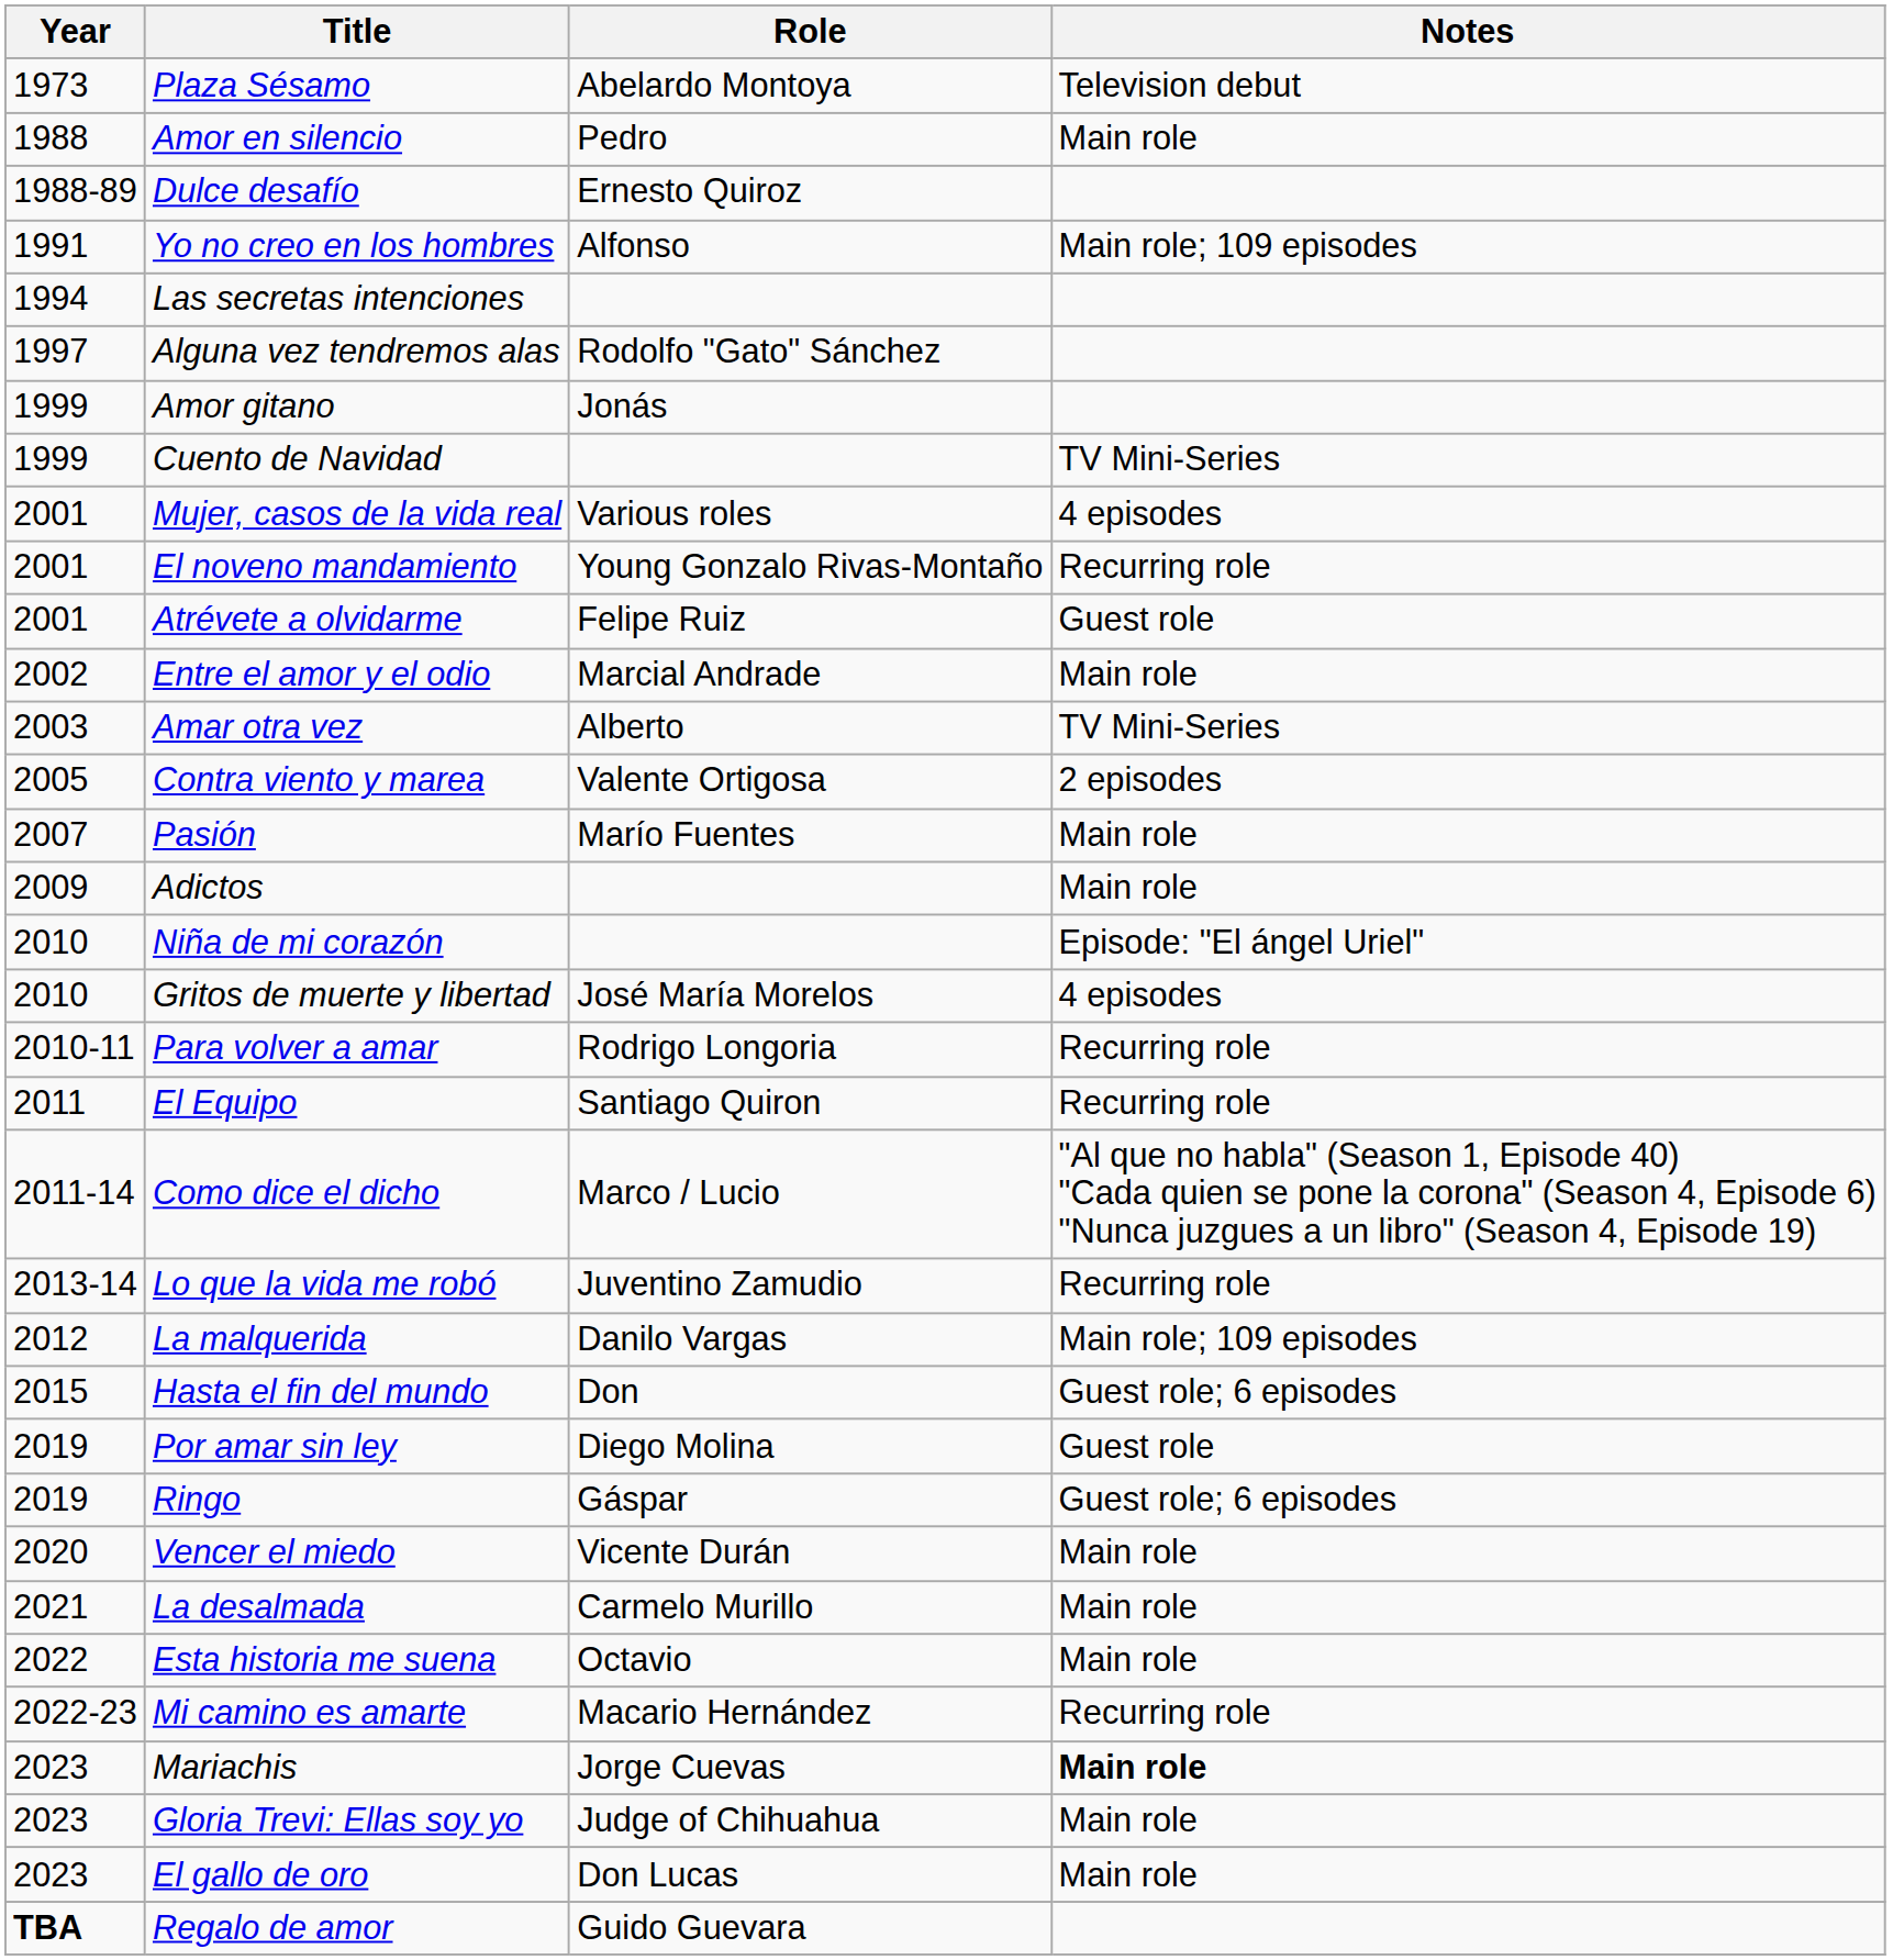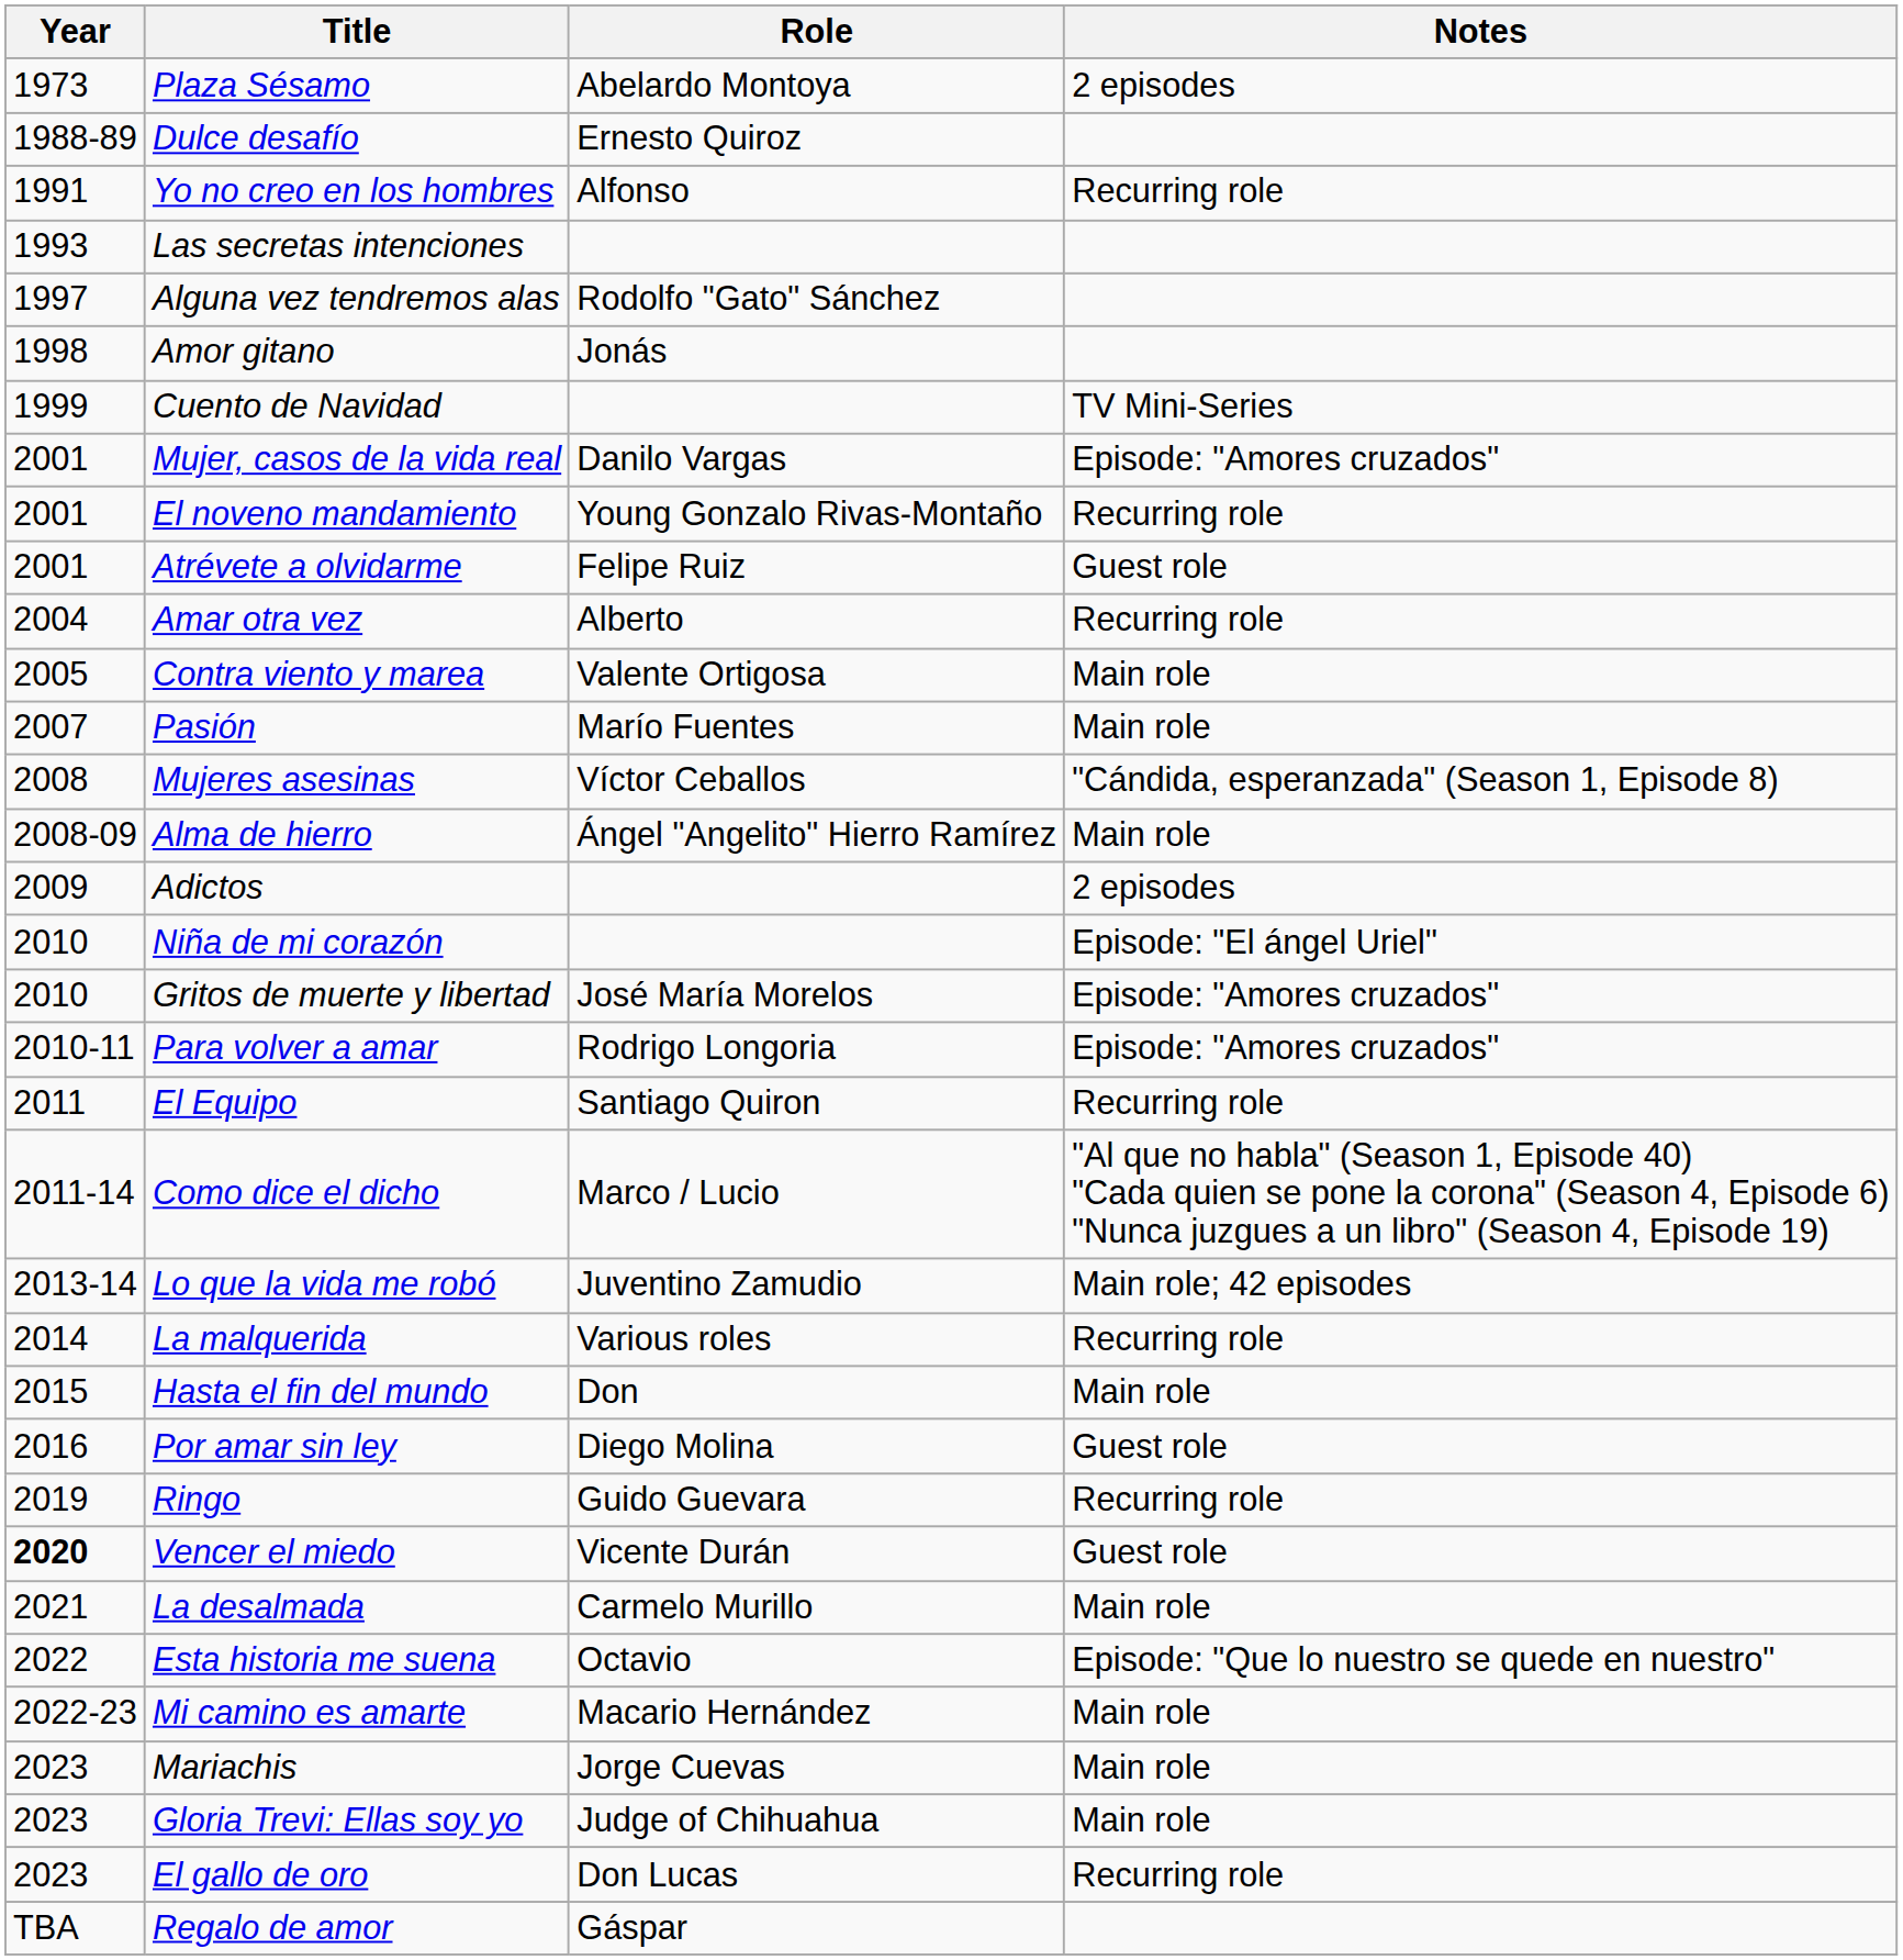 <table class="wikitable sortable">
 <tr>
 <th>Year</th>
 <th>Title</th>
 <th>Role</th>
 <th>Notes</th>
 </tr>
 <tr>
 <td>1973</td>
 <td><em><a href='#'>Plaza Sésamo</a></em></td>
 <td>Abelardo Montoya</td>
-<td>Television debut</td>
-</tr>
-<tr>
-<td>1988</td>
-<td><em><a href='#'>Amor en silencio</a></em></td>
-<td>Pedro</td>
-<td>Main role</td>
+<td>2 episodes</td>
 </tr>
 <tr>
 <td>1988-89</td>
 <td><em><a href='#'>Dulce desafío</a></em></td>
 <td>Ernesto Quiroz</td>
 <td></td>
 </tr>
 <tr>
 <td>1991</td>
 <td><em><a href='#'>Yo no creo en los hombres</a></em></td>
 <td>Alfonso</td>
-<td>Main role; 109 episodes</td>
+<td>Recurring role</td>
 </tr>
 <tr>
-<td>1994</td>
+<td>1993</td>
 <td><em>Las secretas intenciones</em></td>
 <td></td>
 <td></td>
 </tr>
 <tr>
 <td>1997</td>
 <td><em>Alguna vez tendremos alas</em></td>
 <td>Rodolfo "Gato" Sánchez</td>
 <td></td>
 </tr>
 <tr>
-<td>1999</td>
+<td>1998</td>
 <td><em>Amor gitano</em></td>
 <td>Jonás</td>
 <td></td>
 </tr>
 <tr>
 <td>1999</td>
 <td><em>Cuento de Navidad</em></td>
 <td></td>
 <td>TV Mini-Series</td>
 </tr>
 <tr>
 <td>2001</td>
 <td><em><a href='#'>Mujer, casos de la vida real</a></em></td>
-<td>Various roles</td>
-<td>4 episodes</td>
+<td>Danilo Vargas</td>
+<td>Episode: "Amores cruzados"</td>
 </tr>
 <tr>
 <td>2001</td>
 <td><em><a href='#'>El noveno mandamiento</a></em></td>
 <td>Young Gonzalo Rivas-Montaño</td>
 <td>Recurring role</td>
 </tr>
 <tr>
 <td>2001</td>
 <td><em><a href='#'>Atrévete a olvidarme</a></em></td>
 <td>Felipe Ruiz</td>
 <td>Guest role</td>
 </tr>
 <tr>
-<td>2002</td>
-<td><em><a href='#'>Entre el amor y el odio</a></em></td>
-<td>Marcial Andrade</td>
-<td>Main role</td>
-</tr>
-<tr>
-<td>2003</td>
+<td>2004</td>
 <td><em><a href='#'>Amar otra vez</a></em></td>
 <td>Alberto</td>
-<td>TV Mini-Series</td>
+<td>Recurring role</td>
 </tr>
 <tr>
 <td>2005</td>
 <td><em><a href='#'>Contra viento y marea</a></em></td>
 <td>Valente Ortigosa</td>
-<td>2 episodes</td>
+<td>Main role</td>
 </tr>
 <tr>
 <td>2007</td>
 <td><em><a href='#'>Pasión</a></em></td>
 <td>Marío Fuentes</td>
 <td>Main role</td>
 </tr>
 <tr>
+<td>2008</td>
+<td><em><a href='#'>Mujeres asesinas</a></em></td>
+<td>Víctor Ceballos</td>
+<td>"Cándida, esperanzada" (Season 1, Episode 8)</td>
+</tr>
+<tr>
+<td>2008-09</td>
+<td><em><a href='#'>Alma de hierro</a></em></td>
+<td>Ángel "Angelito" Hierro Ramírez</td>
+<td>Main role</td>
+</tr>
+<tr>
 <td>2009</td>
 <td><em>Adictos</em></td>
 <td></td>
-<td>Main role</td>
+<td>2 episodes</td>
 </tr>
 <tr>
 <td>2010</td>
 <td><em><a href='#'>Niña de mi corazón</a></em></td>
 <td></td>
 <td>Episode: "El ángel Uriel"</td>
 </tr>
 <tr>
 <td>2010</td>
 <td><em>Gritos de muerte y libertad</em></td>
 <td>José María Morelos</td>
-<td>4 episodes</td>
+<td>Episode: "Amores cruzados"</td>
 </tr>
 <tr>
 <td>2010-11</td>
 <td><em><a href='#'>Para volver a amar</a></em></td>
 <td>Rodrigo Longoria</td>
-<td>Recurring role</td>
+<td>Episode: "Amores cruzados"</td>
 </tr>
 <tr>
 <td>2011</td>
 <td><em><a href='#'>El Equipo</a></em></td>
 <td>Santiago Quiron</td>
 <td>Recurring role</td>
 </tr>
 <tr>
 <td>2011-14</td>
 <td><em><a href='#'>Como dice el dicho</a></em></td>
 <td>Marco / Lucio</td>
 <td>"Al que no habla" (Season 1, Episode 40)<br>"Cada quien se pone la corona" (Season 4, Episode 6)<br>"Nunca juzgues a un libro" (Season 4, Episode 19)</td>
 </tr>
 <tr>
 <td>2013-14</td>
 <td><em><a href='#'>Lo que la vida me robó</a></em></td>
 <td>Juventino Zamudio</td>
-<td>Recurring role</td>
+<td>Main role; 42 episodes</td>
 </tr>
 <tr>
-<td>2012</td>
+<td>2014</td>
 <td><em><a href='#'>La malquerida</a></em></td>
-<td>Danilo Vargas</td>
-<td>Main role; 109 episodes</td>
+<td>Various roles</td>
+<td>Recurring role</td>
 </tr>
 <tr>
 <td>2015</td>
 <td><em><a href='#'>Hasta el fin del mundo</a></em></td>
 <td>Don</td>
-<td>Guest role; 6 episodes</td>
+<td>Main role</td>
 </tr>
 <tr>
-<td>2019</td>
+<td>2016</td>
 <td><em><a href='#'>Por amar sin ley</a></em></td>
 <td>Diego Molina</td>
 <td>Guest role</td>
 </tr>
 <tr>
 <td>2019</td>
 <td><em><a href='#'>Ringo</a></em></td>
-<td>Gáspar</td>
-<td>Guest role; 6 episodes</td>
+<td>Guido Guevara</td>
+<td>Recurring role</td>
 </tr>
 <tr>
-<td>2020</td>
+<td><strong>2020</strong></td>
 <td><em><a href='#'>Vencer el miedo</a></em></td>
 <td>Vicente Durán</td>
-<td>Main role</td>
+<td>Guest role</td>
 </tr>
 <tr>
 <td>2021</td>
 <td><em><a href='#'>La desalmada</a></em></td>
 <td>Carmelo Murillo</td>
 <td>Main role</td>
 </tr>
 <tr>
 <td>2022</td>
 <td><em><a href='#'>Esta historia me suena</a></em></td>
 <td>Octavio</td>
-<td>Main role</td>
+<td>Episode: "Que lo nuestro se quede en nuestro"</td>
 </tr>
 <tr>
 <td>2022-23</td>
 <td><em><a href='#'>Mi camino es amarte</a></em></td>
 <td>Macario Hernández</td>
-<td>Recurring role</td>
+<td>Main role</td>
 </tr>
 <tr>
 <td>2023</td>
 <td><em>Mariachis</em></td>
 <td>Jorge Cuevas</td>
-<td><strong>Main role</strong></td>
+<td>Main role</td>
 </tr>
 <tr>
 <td>2023</td>
 <td><em><a href='#'>Gloria Trevi: Ellas soy yo</a></em></td>
 <td>Judge of Chihuahua</td>
 <td>Main role</td>
 </tr>
 <tr>
 <td>2023</td>
 <td><em><a href='#'>El gallo de oro</a></em></td>
 <td>Don Lucas</td>
-<td>Main role</td>
+<td>Recurring role</td>
 </tr>
 <tr>
-<td><strong>TBA</strong></td>
+<td>TBA</td>
 <td><em><a href='#'>Regalo de amor</a></em></td>
-<td>Guido Guevara</td>
+<td>Gáspar</td>
 <td></td>
 </tr>
 </table>
